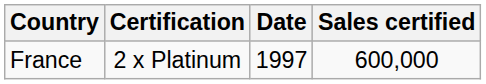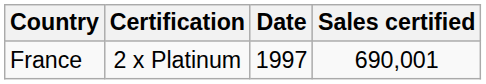 <table class="wikitable sortable">
 <tr>
 <th>Country</th>
 <th>Certification</th>
 <th>Date</th>
 <th>Sales certified</th>
 </tr>
 <tr>
 <td>France</td>
 <td align="center">2 x Platinum</td>
 <td align="center">1997</td>
-<td align="center">600,000</td>
+<td align="center">690,001</td>
 </tr>
 </table>
